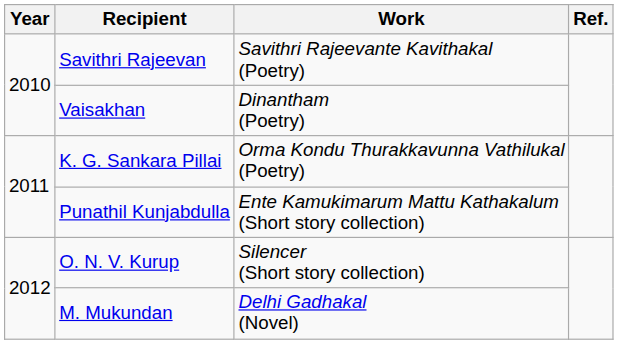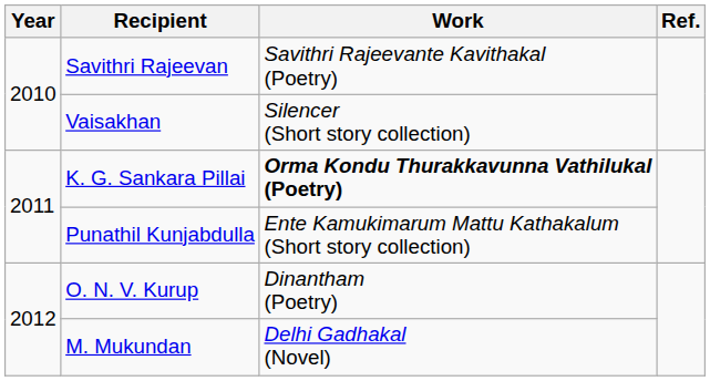 <table class="wikitable">
 <tr>
 <th>Year</th>
 <th>Recipient</th>
 <th>Work</th>
 <th>Ref.</th>
 </tr>
 <tr>
 <td rowspan=2>2010</td>
 <td><a href='#'>Savithri Rajeevan</a></td>
 <td><em>Savithri Rajeevante Kavithakal</em><br>(Poetry)</td>
 <td rowspan=2></td>
 </tr>
 <tr>
 <td><a href='#'>Vaisakhan</a></td>
-<td><em>Dinantham</em><br>(Poetry)</td>
+<td><em>Silencer</em><br>(Short story collection)</td>
 </tr>
 <tr>
 <td rowspan=2>2011</td>
 <td><a href='#'>K. G. Sankara Pillai</a></td>
-<td><em>Orma Kondu Thurakkavunna Vathilukal</em><br>(Poetry)</td>
+<td><strong><em>Orma Kondu Thurakkavunna Vathilukal</em><br>(Poetry)</strong></td>
 <td rowspan=2></td>
 </tr>
 <tr>
 <td><a href='#'>Punathil Kunjabdulla</a></td>
 <td><em>Ente Kamukimarum Mattu Kathakalum</em><br>(Short story collection)</td>
 </tr>
 <tr>
 <td rowspan=2>2012</td>
 <td><a href='#'>O. N. V. Kurup</a></td>
-<td><em>Silencer</em><br>(Short story collection)</td>
+<td><em>Dinantham</em><br>(Poetry)</td>
 <td rowspan=2></td>
 </tr>
 <tr>
 <td><a href='#'>M. Mukundan</a></td>
 <td><em><a href='#'>Delhi Gadhakal</a></em><br>(Novel)</td>
 </tr>
 </table>
